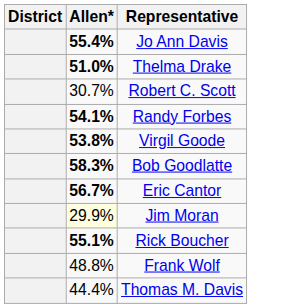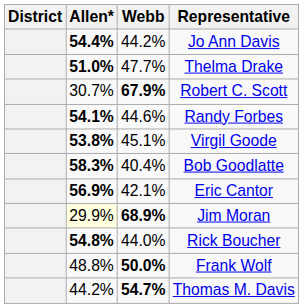 <table class=wikitable>
 <tr>
 <th>District</th>
 <th>Allen*</th>
+<th>Webb</th>
 <th>Representative</th>
 </tr>
 <tr align=center>
 <th></th>
-<td><strong>55.4%</strong></td>
+<td><strong>54.4%</strong></td>
+<td>44.2%</td>
 <td><a href='#'>Jo Ann Davis</a></td>
 </tr>
 <tr align=center>
 <th></th>
 <td><strong>51.0%</strong></td>
+<td>47.7%</td>
 <td><a href='#'>Thelma Drake</a></td>
 </tr>
 <tr align=center>
 <th></th>
 <td>30.7%</td>
+<td><strong>67.9%</strong></td>
 <td><a href='#'>Robert C. Scott</a></td>
 </tr>
 <tr align=center>
 <th></th>
 <td><strong>54.1%</strong></td>
+<td>44.6%</td>
 <td><a href='#'>Randy Forbes</a></td>
 </tr>
 <tr align=center>
 <th></th>
 <td><strong>53.8%</strong></td>
+<td>45.1%</td>
 <td><a href='#'>Virgil Goode</a></td>
 </tr>
 <tr align=center>
 <th></th>
 <td><strong>58.3%</strong></td>
+<td>40.4%</td>
 <td><a href='#'>Bob Goodlatte</a></td>
 </tr>
 <tr align=center>
 <th></th>
-<td><strong>56.7%</strong></td>
+<td><strong>56.9%</strong></td>
+<td>42.1%</td>
 <td><a href='#'>Eric Cantor</a></td>
 </tr>
 <tr align=center>
 <th></th>
 <td style="background: lightyellow;">29.9%</td>
+<td><strong>68.9%</strong></td>
 <td><a href='#'>Jim Moran</a></td>
 </tr>
 <tr align=center>
 <th></th>
-<td><strong>55.1%</strong></td>
+<td><strong>54.8%</strong></td>
+<td>44.0%</td>
 <td><a href='#'>Rick Boucher</a></td>
 </tr>
 <tr align=center>
 <th></th>
 <td>48.8%</td>
+<td><strong>50.0%</strong></td>
 <td><a href='#'>Frank Wolf</a></td>
 </tr>
 <tr align=center>
 <th></th>
-<td>44.4%</td>
+<td>44.2%</td>
+<td><strong>54.7%</strong></td>
 <td><a href='#'>Thomas M. Davis</a></td>
 </tr>
 </table>
